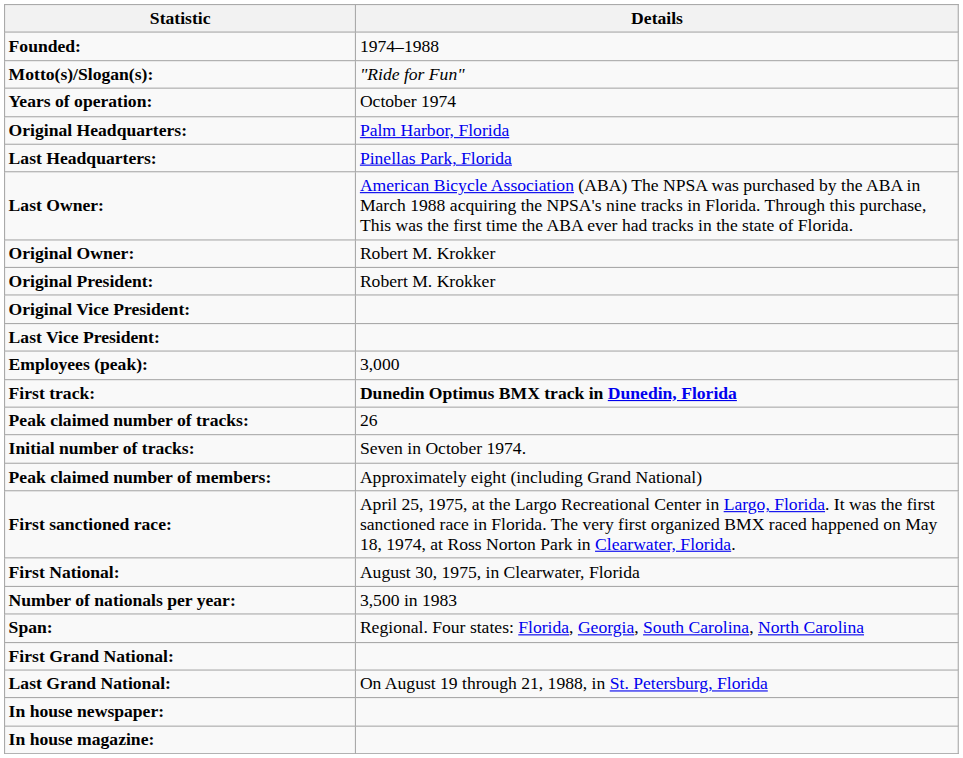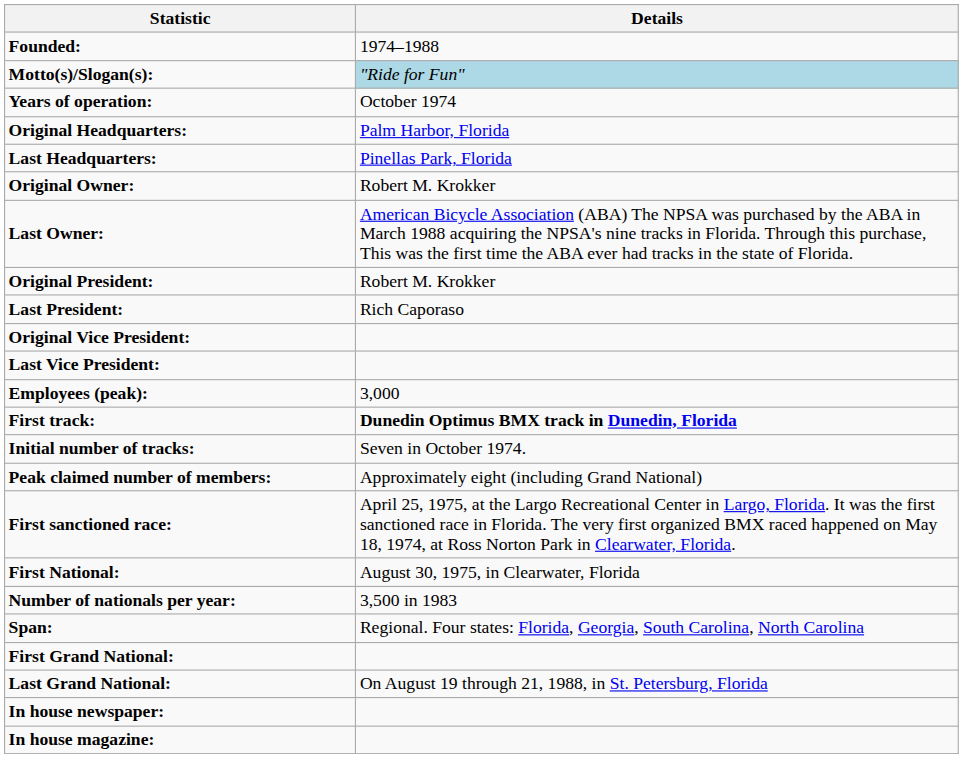 <table class="sortable wikitable" style="text-align:Left;">
 <tr>
 <th style="width:20em">Statistic</th>
 <th style="width:35em">Details</th>
 </tr>
 <tr>
 <td align=left><strong>Founded:</strong></td>
 <td align=left>1974–1988</td>
 </tr>
 <tr>
 <td align=left><strong>Motto(s)/Slogan(s):</strong></td>
-<td align=left><em>"Ride for Fun"</em></td>
+<td align=left style="background: lightblue;"><em>"Ride for Fun"</em></td>
 </tr>
 <tr>
 <td align=left><strong>Years of operation:</strong></td>
 <td align=left>October 1974</td>
 </tr>
 <tr>
 <td align=left><strong>Original Headquarters:</strong></td>
 <td align=left><a href='#'>Palm Harbor, Florida</a></td>
 </tr>
 <tr>
 <td align=left><strong>Last Headquarters:</strong></td>
 <td align=left><a href='#'>Pinellas Park, Florida</a></td>
 </tr>
 <tr>
+<td align=left><strong>Original Owner:</strong></td>
+<td align=left>Robert M. Krokker</td>
+</tr>
+<tr>
 <td align=left><strong>Last Owner:</strong></td>
 <td align=left><a href='#'>American Bicycle Association</a> (ABA) The NPSA was purchased by the ABA in March 1988 acquiring the NPSA's nine tracks in Florida. Through this purchase, This was the first time the ABA ever had tracks in the state of Florida.</td>
 </tr>
 <tr>
-<td align=left><strong>Original Owner:</strong></td>
+<td align=left><strong>Original President:</strong></td>
 <td align=left>Robert M. Krokker</td>
 </tr>
 <tr>
-<td align=left><strong>Original President:</strong></td>
-<td align=left>Robert M. Krokker</td>
+<td align=left><strong>Last President:</strong></td>
+<td align=left>Rich Caporaso</td>
 </tr>
 <tr>
 <td align=left><strong>Original Vice President:</strong></td>
 <td align=left></td>
 </tr>
 <tr>
 <td align=left><strong>Last Vice President:</strong></td>
 <td align=left></td>
 </tr>
 <tr>
 <td align=left><strong>Employees (peak):</strong></td>
 <td align=left>3,000</td>
 </tr>
 <tr>
 <td align=left><strong>First track:</strong></td>
 <td align=left><strong>Dunedin Optimus BMX track in <a href='#'>Dunedin, Florida</a></strong></td>
-</tr>
-<tr>
-<td align=left><strong>Peak claimed number of tracks:</strong></td>
-<td align=left>26</td>
 </tr>
 <tr>
 <td align=left><strong>Initial number of tracks:</strong></td>
 <td align=left>Seven in October 1974.</td>
 </tr>
 <tr>
 <td align=left><strong>Peak claimed number of members:</strong></td>
 <td align=left>Approximately eight (including Grand National)</td>
 </tr>
 <tr>
 <td align=left><strong>First sanctioned race:</strong></td>
 <td align=left>April 25, 1975, at the Largo Recreational Center in <a href='#'>Largo, Florida</a>. It was the first sanctioned race in Florida. The very first organized BMX raced happened on May 18, 1974, at Ross Norton Park in <a href='#'>Clearwater, Florida</a>.</td>
 </tr>
 <tr>
 <td align=left><strong>First National:</strong></td>
 <td align=left>August 30, 1975, in Clearwater, Florida</td>
 </tr>
 <tr>
 <td align=left><strong>Number of nationals per year:</strong></td>
 <td align=left>3,500 in 1983</td>
 </tr>
 <tr>
 <td align=left><strong>Span:</strong></td>
 <td align=left>Regional. Four states: <a href='#'>Florida</a>, <a href='#'>Georgia</a>, <a href='#'>South Carolina</a>, <a href='#'>North Carolina</a></td>
 </tr>
 <tr>
 <td align=left><strong>First Grand National:</strong></td>
 <td align=left></td>
 </tr>
 <tr>
 <td align=left><strong>Last Grand National:</strong></td>
 <td align=left>On August 19 through 21, 1988, in <a href='#'>St. Petersburg, Florida</a></td>
 </tr>
 <tr>
 <td align=left><strong>In house newspaper:</strong></td>
 <td align=left></td>
 </tr>
 <tr>
 <td align=left><strong>In house magazine:</strong></td>
 <td align=left></td>
 </tr>
 </table>
